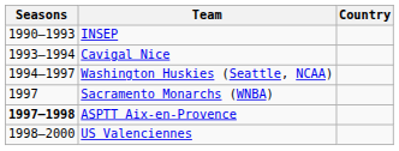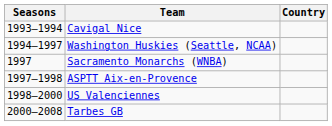 <table class="wikitable" style="font-size: 95%;">
 <tr>
 <th>Seasons</th>
 <th>Team</th>
 <th>Country</th>
-</tr>
-<tr>
-<td>1990–1993</td>
-<td><a href='#'>INSEP</a></td>
-<td></td>
 </tr>
 <tr>
 <td>1993–1994</td>
 <td><a href='#'>Cavigal Nice</a></td>
 <td></td>
 </tr>
 <tr>
 <td>1994–1997</td>
 <td><a href='#'>Washington Huskies</a> (<a href='#'>Seattle</a>, <a href='#'>NCAA</a>)</td>
 <td></td>
 </tr>
 <tr>
 <td>1997</td>
 <td><a href='#'>Sacramento Monarchs</a> (<a href='#'>WNBA</a>)</td>
 <td></td>
 </tr>
 <tr>
-<td><strong>1997–1998</strong></td>
+<td>1997–1998</td>
 <td><a href='#'>ASPTT Aix-en-Provence</a></td>
 <td></td>
 </tr>
 <tr>
 <td>1998–2000</td>
 <td><a href='#'>US Valenciennes</a></td>
 <td></td>
 </tr>
+<tr>
+<td>2000–2008</td>
+<td><a href='#'>Tarbes GB</a></td>
+<td></td>
+</tr>
 </table>
